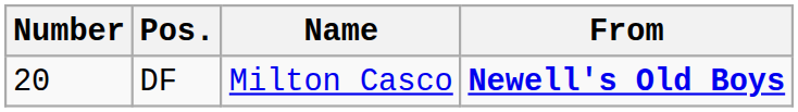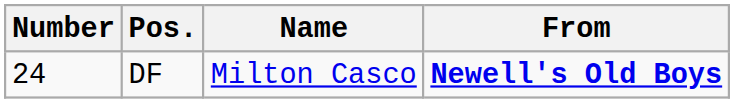 <table class="wikitable">
 <tr>
 <th>Number</th>
 <th>Pos.</th>
 <th>Name</th>
 <th>From</th>
 </tr>
 <tr>
-<td>20</td>
+<td>24</td>
 <td>DF</td>
 <td> <a href='#'>Milton Casco</a></td>
 <td><strong> <a href='#'>Newell's Old Boys</a></strong></td>
 </tr>
 </table>
